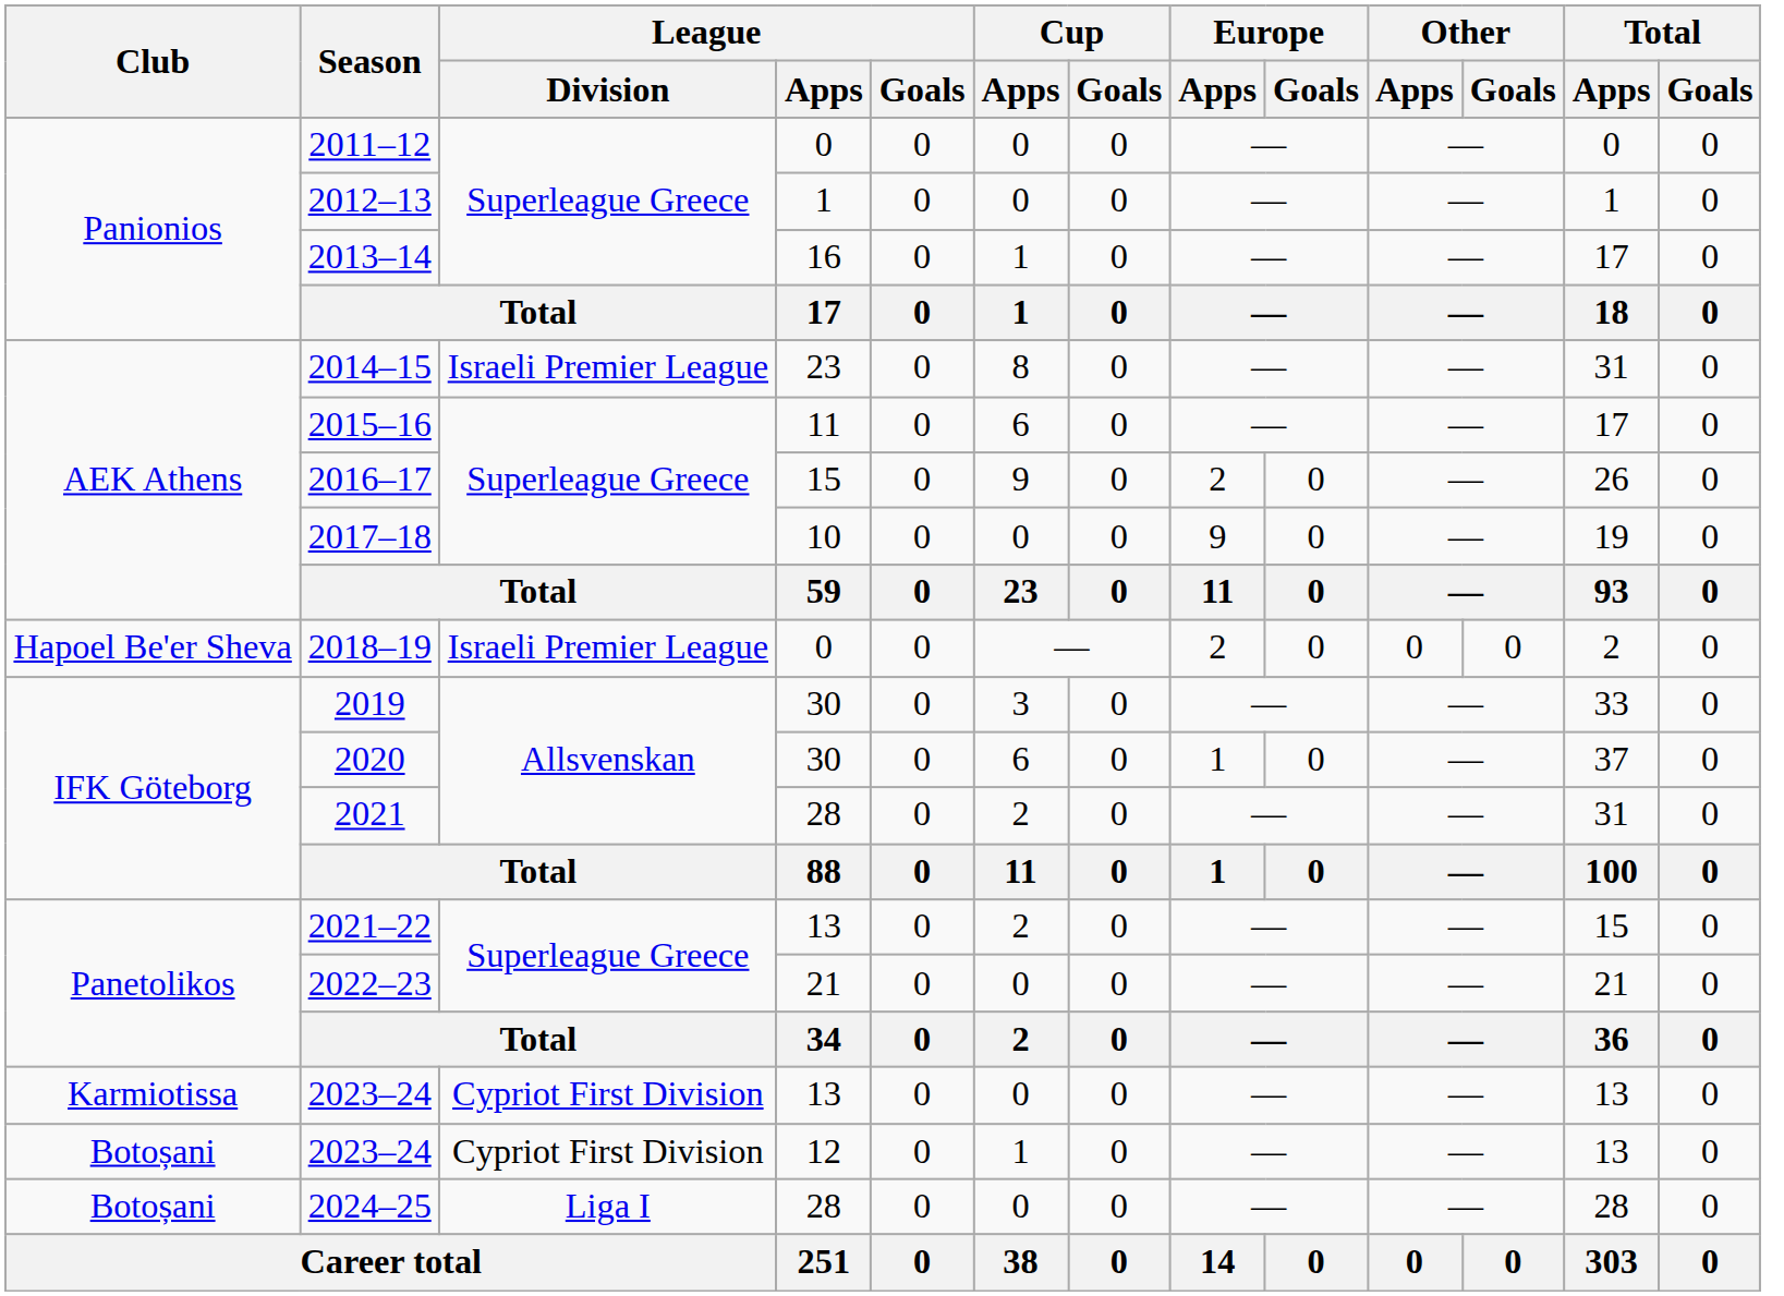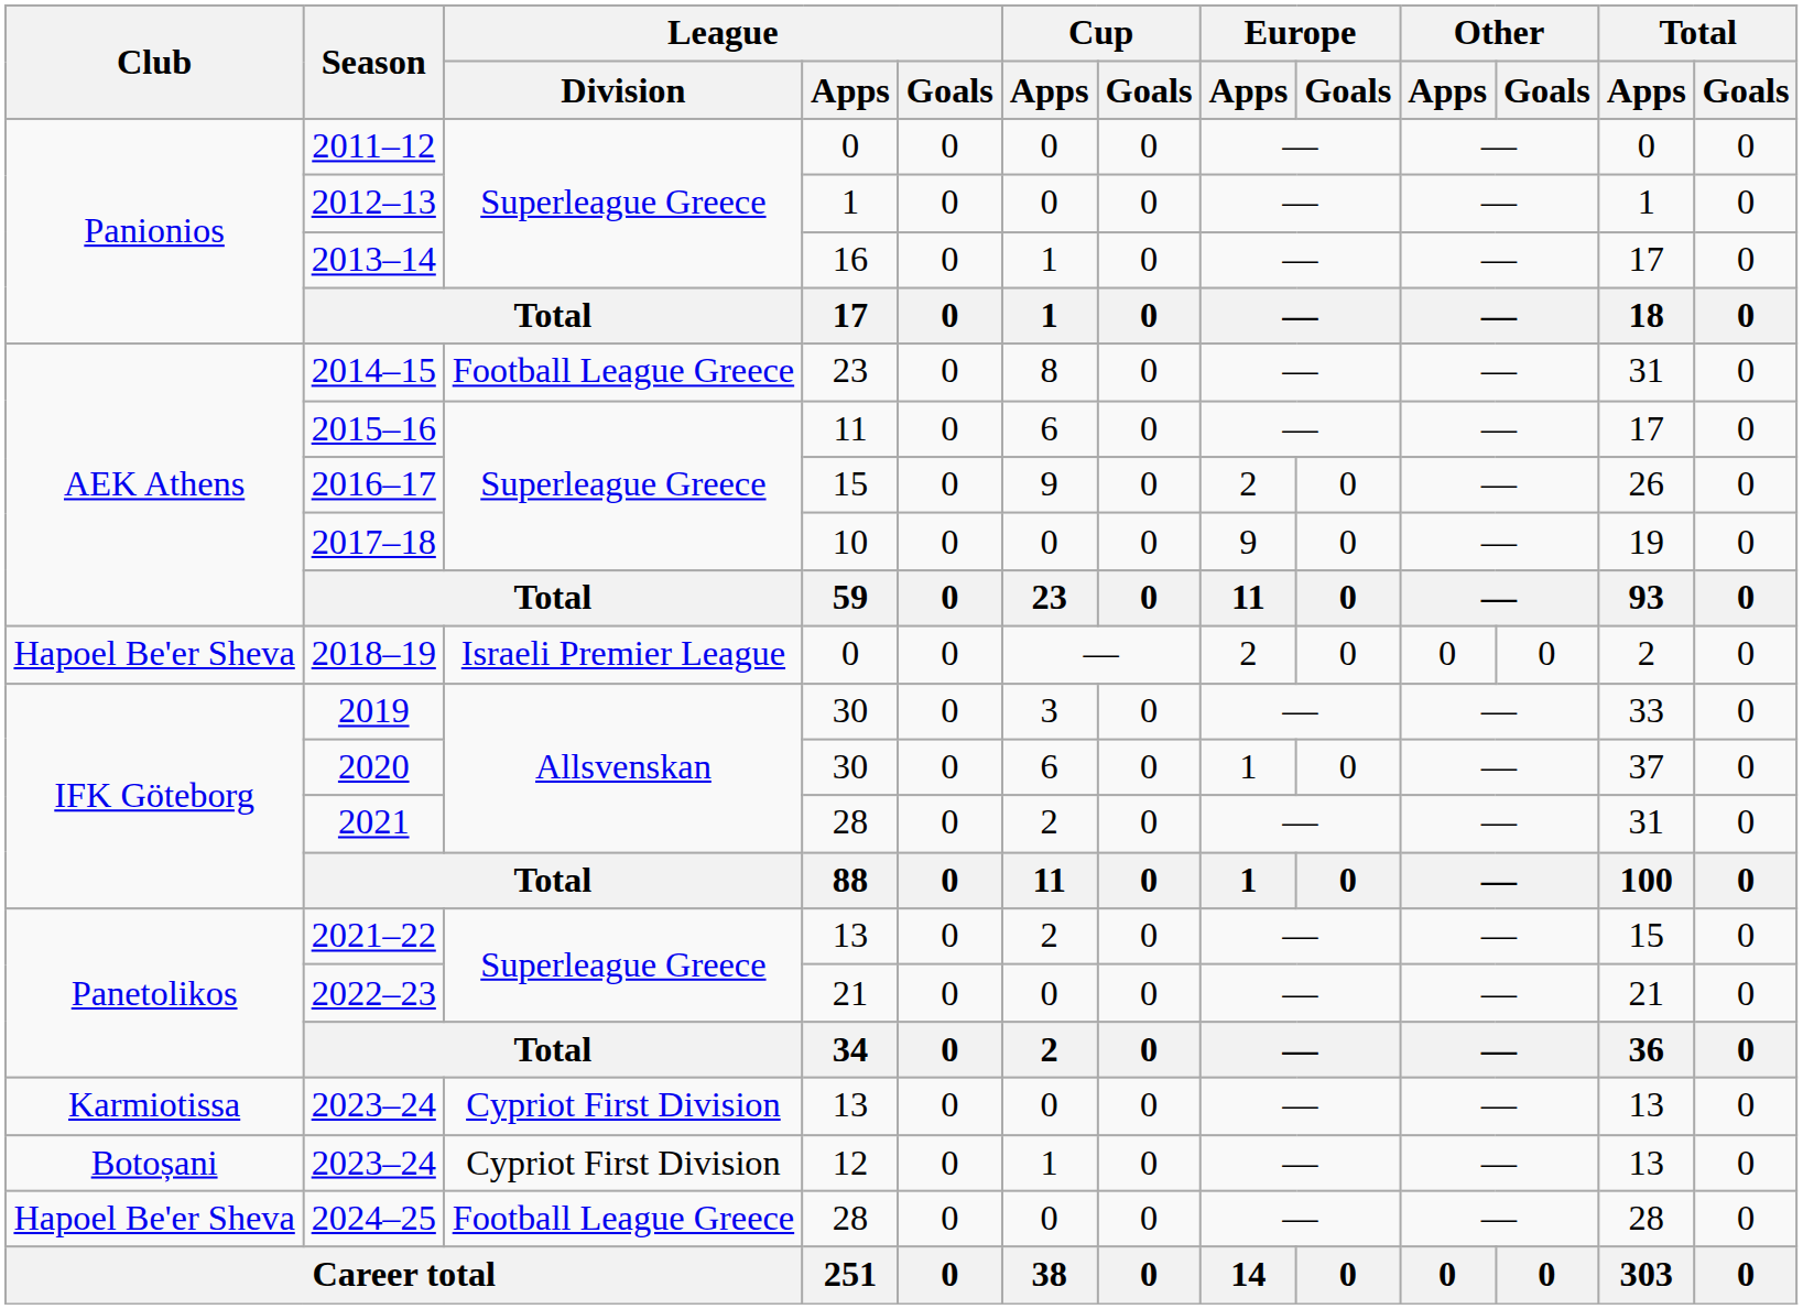 <table class="wikitable" style="text-align: center;">
 <tr>
 <th rowspan="2">Club</th>
 <th rowspan="2">Season</th>
 <th colspan="3">League</th>
 <th colspan="2">Cup</th>
 <th colspan="2">Europe</th>
 <th colspan="2">Other</th>
 <th colspan="2">Total</th>
 </tr>
 <tr>
 <th>Division</th>
 <th>Apps</th>
 <th>Goals</th>
 <th>Apps</th>
 <th>Goals</th>
 <th>Apps</th>
 <th>Goals</th>
 <th>Apps</th>
 <th>Goals</th>
 <th>Apps</th>
 <th>Goals</th>
 </tr>
 <tr>
 <td rowspan="4" valign="center"><a href='#'>Panionios</a></td>
 <td><a href='#'>2011–12</a></td>
 <td rowspan="3"><a href='#'>Superleague Greece</a></td>
 <td>0</td>
 <td>0</td>
 <td>0</td>
 <td>0</td>
 <td colspan="2">—</td>
 <td colspan="2">—</td>
 <td>0</td>
 <td>0</td>
 </tr>
 <tr>
 <td><a href='#'>2012–13</a></td>
 <td>1</td>
 <td>0</td>
 <td>0</td>
 <td>0</td>
 <td colspan="2">—</td>
 <td colspan="2">—</td>
 <td>1</td>
 <td>0</td>
 </tr>
 <tr>
 <td><a href='#'>2013–14</a></td>
 <td>16</td>
 <td>0</td>
 <td>1</td>
 <td>0</td>
 <td colspan="2">—</td>
 <td colspan="2">—</td>
 <td>17</td>
 <td>0</td>
 </tr>
 <tr>
 <th colspan="2">Total</th>
 <th>17</th>
 <th>0</th>
 <th>1</th>
 <th>0</th>
 <th colspan="2">—</th>
 <th colspan="2">—</th>
 <th>18</th>
 <th>0</th>
 </tr>
 <tr>
 <td rowspan="5" valign="center"><a href='#'>AEK Athens</a></td>
 <td><a href='#'>2014–15</a></td>
-<td><a href='#'>Israeli Premier League</a></td>
+<td><a href='#'>Football League Greece</a></td>
 <td>23</td>
 <td>0</td>
 <td>8</td>
 <td>0</td>
 <td colspan="2">—</td>
 <td colspan="2">—</td>
 <td>31</td>
 <td>0</td>
 </tr>
 <tr>
 <td><a href='#'>2015–16</a></td>
 <td rowspan="3"><a href='#'>Superleague Greece</a></td>
 <td>11</td>
 <td>0</td>
 <td>6</td>
 <td>0</td>
 <td colspan="2">—</td>
 <td colspan="2">—</td>
 <td>17</td>
 <td>0</td>
 </tr>
 <tr>
 <td><a href='#'>2016–17</a></td>
 <td>15</td>
 <td>0</td>
 <td>9</td>
 <td>0</td>
 <td>2</td>
 <td>0</td>
 <td colspan="2">—</td>
 <td>26</td>
 <td>0</td>
 </tr>
 <tr>
 <td><a href='#'>2017–18</a></td>
 <td>10</td>
 <td>0</td>
 <td>0</td>
 <td>0</td>
 <td>9</td>
 <td>0</td>
 <td colspan="2">—</td>
 <td>19</td>
 <td>0</td>
 </tr>
 <tr>
 <th colspan="2">Total</th>
 <th>59</th>
 <th>0</th>
 <th>23</th>
 <th>0</th>
 <th>11</th>
 <th>0</th>
 <th colspan="2">—</th>
 <th>93</th>
 <th>0</th>
 </tr>
 <tr>
 <td><a href='#'>Hapoel Be'er Sheva</a></td>
 <td><a href='#'>2018–19</a></td>
 <td><a href='#'>Israeli Premier League</a></td>
 <td>0</td>
 <td>0</td>
 <td colspan="2">—</td>
 <td>2</td>
 <td>0</td>
 <td>0</td>
 <td>0</td>
 <td>2</td>
 <td>0</td>
 </tr>
 <tr>
 <td rowspan="4" valign="center"><a href='#'>IFK Göteborg</a></td>
 <td><a href='#'>2019</a></td>
 <td rowspan="3"><a href='#'>Allsvenskan</a></td>
 <td>30</td>
 <td>0</td>
 <td>3</td>
 <td>0</td>
 <td colspan="2">—</td>
 <td colspan="2">—</td>
 <td>33</td>
 <td>0</td>
 </tr>
 <tr>
 <td><a href='#'>2020</a></td>
 <td>30</td>
 <td>0</td>
 <td>6</td>
 <td>0</td>
 <td>1</td>
 <td>0</td>
 <td colspan="2">—</td>
 <td>37</td>
 <td>0</td>
 </tr>
 <tr>
 <td><a href='#'>2021</a></td>
 <td>28</td>
 <td>0</td>
 <td>2</td>
 <td>0</td>
 <td colspan="2">—</td>
 <td colspan="2">—</td>
 <td>31</td>
 <td>0</td>
 </tr>
 <tr>
 <th colspan="2">Total</th>
 <th>88</th>
 <th>0</th>
 <th>11</th>
 <th>0</th>
 <th>1</th>
 <th>0</th>
 <th colspan="2">—</th>
 <th>100</th>
 <th>0</th>
 </tr>
 <tr>
 <td rowspan="3"><a href='#'>Panetolikos</a></td>
 <td><a href='#'>2021–22</a></td>
 <td rowspan="2"><a href='#'>Superleague Greece</a></td>
 <td>13</td>
 <td>0</td>
 <td>2</td>
 <td>0</td>
 <td colspan="2">—</td>
 <td colspan="2">—</td>
 <td>15</td>
 <td>0</td>
 </tr>
 <tr>
 <td><a href='#'>2022–23</a></td>
 <td>21</td>
 <td>0</td>
 <td>0</td>
 <td>0</td>
 <td colspan="2">—</td>
 <td colspan="2">—</td>
 <td>21</td>
 <td>0</td>
 </tr>
 <tr>
 <th colspan="2">Total</th>
 <th>34</th>
 <th>0</th>
 <th>2</th>
 <th>0</th>
 <th colspan="2">—</th>
 <th colspan="2">—</th>
 <th>36</th>
 <th>0</th>
 </tr>
 <tr>
 <td><a href='#'>Karmiotissa</a></td>
 <td><a href='#'>2023–24</a></td>
 <td><a href='#'>Cypriot First Division</a></td>
 <td>13</td>
 <td>0</td>
 <td>0</td>
 <td>0</td>
 <td colspan="2">—</td>
 <td colspan="2">—</td>
 <td>13</td>
 <td>0</td>
 </tr>
 <tr>
 <td><a href='#'>Botoșani</a></td>
 <td><a href='#'>2023–24</a></td>
 <td>Cypriot First Division</td>
 <td>12</td>
 <td>0</td>
 <td>1</td>
 <td>0</td>
 <td colspan="2">—</td>
 <td colspan="2">—</td>
 <td>13</td>
 <td>0</td>
 </tr>
 <tr>
-<td><a href='#'>Botoșani</a></td>
+<td><a href='#'>Hapoel Be'er Sheva</a></td>
 <td><a href='#'>2024–25</a></td>
-<td><a href='#'>Liga I</a></td>
+<td><a href='#'>Football League Greece</a></td>
 <td>28</td>
 <td>0</td>
 <td>0</td>
 <td>0</td>
 <td colspan="2">—</td>
 <td colspan="2">—</td>
 <td>28</td>
 <td>0</td>
 </tr>
 <tr>
 <th colspan="3">Career total</th>
 <th>251</th>
 <th>0</th>
 <th>38</th>
 <th>0</th>
 <th>14</th>
 <th>0</th>
 <th>0</th>
 <th>0</th>
 <th>303</th>
 <th>0</th>
 </tr>
 <tr>
 </tr>
 </table>
